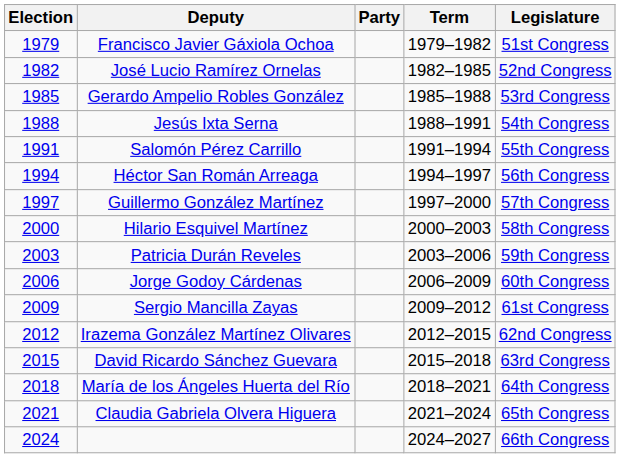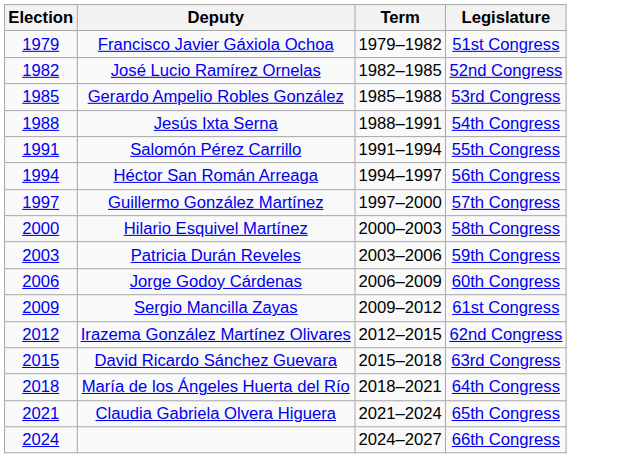 <table class="wikitable sortable" style="text-align: center">
 <tr>
 <th>Election</th>
 <th class="unsortable">Deputy</th>
-<th class="unsortable">Party</th>
 <th class="unsortable">Term</th>
 <th class="unsortable">Legislature</th>
 </tr>
 <tr>
 <td><a href='#'>1979</a></td>
 <td><a href='#'>Francisco Javier Gáxiola Ochoa</a></td>
-<td></td>
 <td>1979–1982</td>
 <td><a href='#'>51st Congress</a></td>
 </tr>
 <tr>
 <td><a href='#'>1982</a></td>
 <td><a href='#'>José Lucio Ramírez Ornelas</a></td>
-<td></td>
 <td>1982–1985</td>
 <td><a href='#'>52nd Congress</a></td>
 </tr>
 <tr>
 <td><a href='#'>1985</a></td>
 <td><a href='#'>Gerardo Ampelio Robles González</a></td>
-<td></td>
 <td>1985–1988</td>
 <td><a href='#'>53rd Congress</a></td>
 </tr>
 <tr>
 <td><a href='#'>1988</a></td>
 <td><a href='#'>Jesús Ixta Serna</a></td>
-<td></td>
 <td>1988–1991</td>
 <td><a href='#'>54th Congress</a></td>
 </tr>
 <tr>
 <td><a href='#'>1991</a></td>
 <td><a href='#'>Salomón Pérez Carrillo</a></td>
-<td></td>
 <td>1991–1994</td>
 <td><a href='#'>55th Congress</a></td>
 </tr>
 <tr>
 <td><a href='#'>1994</a></td>
 <td><a href='#'>Héctor San Román Arreaga</a></td>
-<td></td>
 <td>1994–1997</td>
 <td><a href='#'>56th Congress</a></td>
 </tr>
 <tr>
 <td><a href='#'>1997</a></td>
 <td><a href='#'>Guillermo González Martínez</a></td>
-<td></td>
 <td>1997–2000</td>
 <td><a href='#'>57th Congress</a></td>
 </tr>
 <tr>
 <td><a href='#'>2000</a></td>
 <td><a href='#'>Hilario Esquivel Martínez</a></td>
-<td> </td>
 <td>2000–2003</td>
 <td><a href='#'>58th Congress</a></td>
 </tr>
 <tr>
 <td><a href='#'>2003</a></td>
 <td><a href='#'>Patricia Durán Reveles</a></td>
-<td></td>
 <td>2003–2006</td>
 <td><a href='#'>59th Congress</a></td>
 </tr>
 <tr>
 <td><a href='#'>2006</a></td>
 <td><a href='#'>Jorge Godoy Cárdenas</a></td>
-<td></td>
 <td>2006–2009</td>
 <td><a href='#'>60th Congress</a></td>
 </tr>
 <tr>
 <td><a href='#'>2009</a></td>
 <td><a href='#'>Sergio Mancilla Zayas</a></td>
-<td></td>
 <td>2009–2012</td>
 <td><a href='#'>61st Congress</a></td>
 </tr>
 <tr>
 <td><a href='#'>2012</a></td>
 <td><a href='#'>Irazema González Martínez Olivares</a></td>
-<td></td>
 <td>2012–2015</td>
 <td><a href='#'>62nd Congress</a></td>
 </tr>
 <tr>
 <td><a href='#'>2015</a></td>
 <td><a href='#'>David Ricardo Sánchez Guevara</a></td>
-<td></td>
 <td>2015–2018</td>
 <td><a href='#'>63rd Congress</a></td>
 </tr>
 <tr>
 <td><a href='#'>2018</a></td>
 <td><a href='#'>María de los Ángeles Huerta del Río</a></td>
-<td></td>
 <td>2018–2021</td>
 <td><a href='#'>64th Congress</a></td>
 </tr>
 <tr>
 <td><a href='#'>2021</a></td>
 <td><a href='#'>Claudia Gabriela Olvera Higuera</a></td>
-<td></td>
 <td>2021–2024</td>
 <td><a href='#'>65th Congress</a></td>
 </tr>
 <tr>
 <td><a href='#'>2024</a></td>
 <td></td>
-<td></td>
 <td>2024–2027</td>
 <td><a href='#'>66th Congress</a></td>
 </tr>
 </table>
